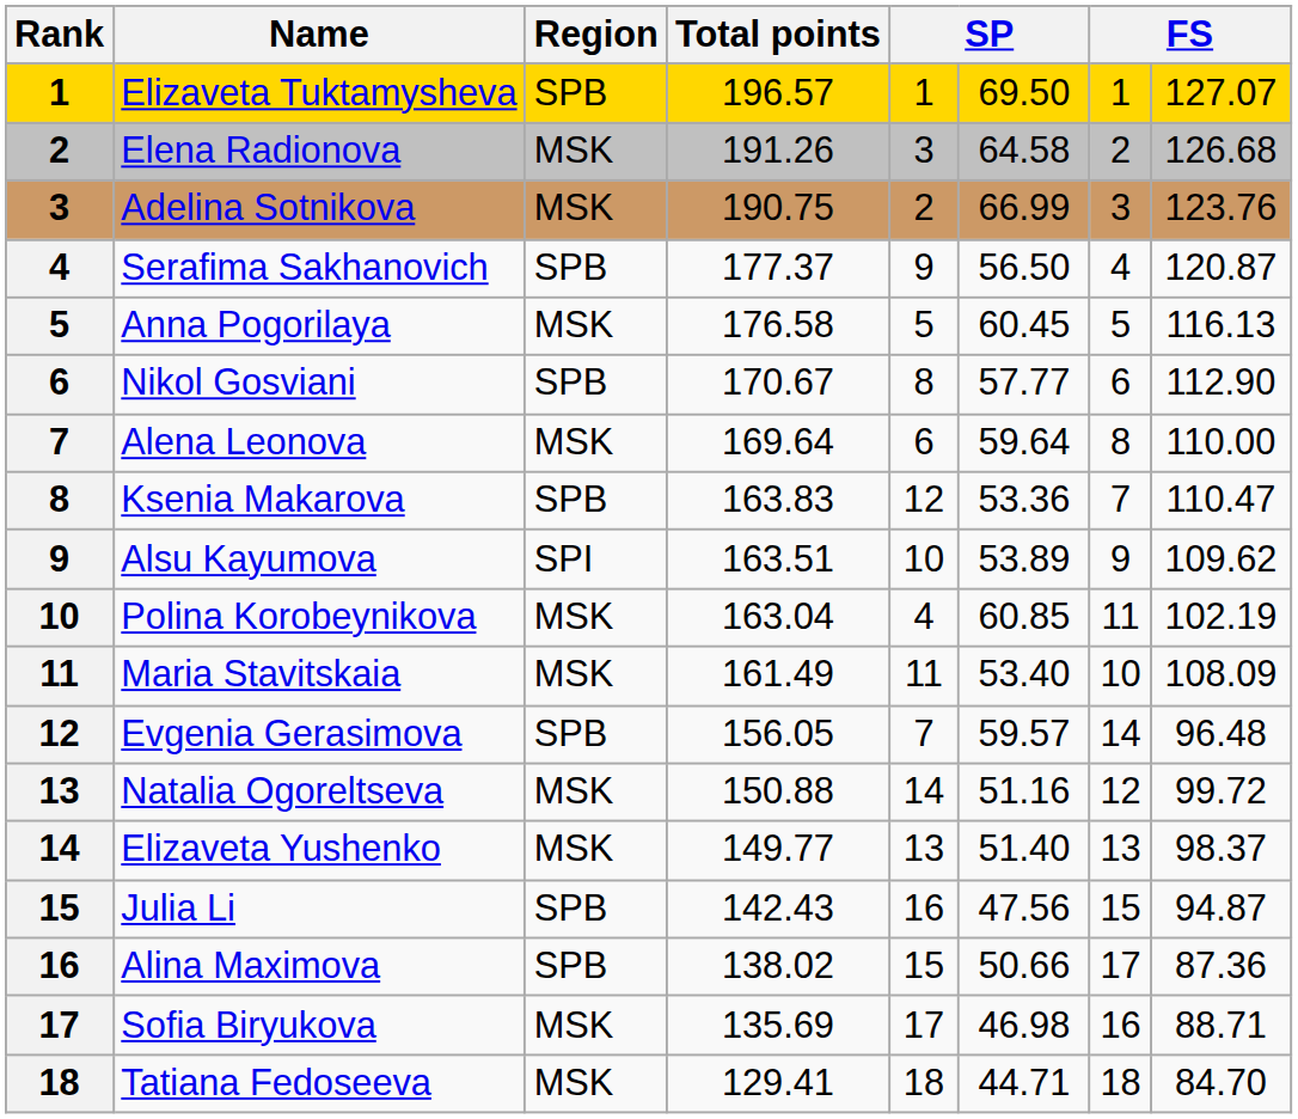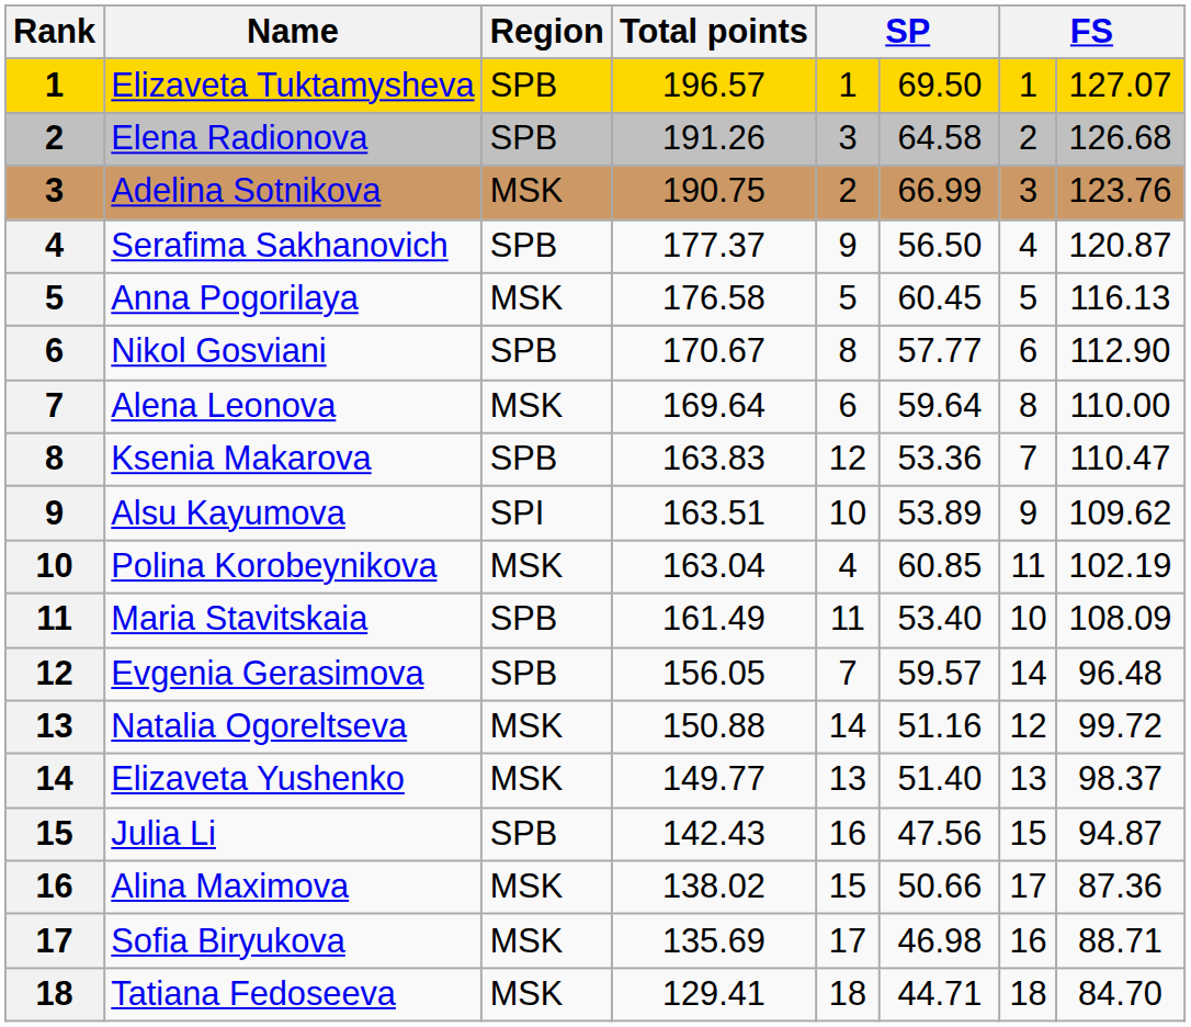 <table class="wikitable sortable">
 <tr>
 <th>Rank</th>
 <th>Name</th>
 <th>Region</th>
 <th>Total points</th>
 <th colspan=2 width=80px><a href='#'>SP</a></th>
 <th colspan=2 width=80px><a href='#'>FS</a></th>
 </tr>
 <tr bgcolor=gold>
 <td align=center><strong>1</strong></td>
 <td><a href='#'>Elizaveta Tuktamysheva</a></td>
 <td>SPB</td>
 <td align=center>196.57</td>
 <td align=center>1</td>
 <td align=center>69.50</td>
 <td align=center>1</td>
 <td align=center>127.07</td>
 </tr>
 <tr bgcolor=silver>
 <td align=center><strong>2</strong></td>
 <td><a href='#'>Elena Radionova</a></td>
-<td>MSK</td>
+<td>SPB</td>
 <td align=center>191.26</td>
 <td align=center>3</td>
 <td align=center>64.58</td>
 <td align=center>2</td>
 <td align=center>126.68</td>
 </tr>
 <tr bgcolor=cc9966>
 <td align=center><strong>3</strong></td>
 <td><a href='#'>Adelina Sotnikova</a></td>
 <td>MSK</td>
 <td align=center>190.75</td>
 <td align=center>2</td>
 <td align=center>66.99</td>
 <td align=center>3</td>
 <td align=center>123.76</td>
 </tr>
 <tr>
 <th>4</th>
 <td><a href='#'>Serafima Sakhanovich</a></td>
 <td>SPB</td>
 <td align=center>177.37</td>
 <td align=center>9</td>
 <td align=center>56.50</td>
 <td align=center>4</td>
 <td align=center>120.87</td>
 </tr>
 <tr>
 <th>5</th>
 <td><a href='#'>Anna Pogorilaya</a></td>
 <td>MSK</td>
 <td align=center>176.58</td>
 <td align=center>5</td>
 <td align=center>60.45</td>
 <td align=center>5</td>
 <td align=center>116.13</td>
 </tr>
 <tr>
 <th>6</th>
 <td><a href='#'>Nikol Gosviani</a></td>
 <td>SPB</td>
 <td align=center>170.67</td>
 <td align=center>8</td>
 <td align=center>57.77</td>
 <td align=center>6</td>
 <td align=center>112.90</td>
 </tr>
 <tr>
 <th>7</th>
 <td><a href='#'>Alena Leonova</a></td>
 <td>MSK</td>
 <td align=center>169.64</td>
 <td align=center>6</td>
 <td align=center>59.64</td>
 <td align=center>8</td>
 <td align=center>110.00</td>
 </tr>
 <tr>
 <th>8</th>
 <td><a href='#'>Ksenia Makarova</a></td>
 <td>SPB</td>
 <td align=center>163.83</td>
 <td align=center>12</td>
 <td align=center>53.36</td>
 <td align=center>7</td>
 <td align=center>110.47</td>
 </tr>
 <tr>
 <th>9</th>
 <td><a href='#'>Alsu Kayumova</a></td>
 <td>SPI</td>
 <td align=center>163.51</td>
 <td align=center>10</td>
 <td align=center>53.89</td>
 <td align=center>9</td>
 <td align=center>109.62</td>
 </tr>
 <tr>
 <th>10</th>
 <td><a href='#'>Polina Korobeynikova</a></td>
 <td>MSK</td>
 <td align=center>163.04</td>
 <td align=center>4</td>
 <td align=center>60.85</td>
 <td align=center>11</td>
 <td align=center>102.19</td>
 </tr>
 <tr>
 <th>11</th>
 <td><a href='#'>Maria Stavitskaia</a></td>
-<td>MSK</td>
+<td>SPB</td>
 <td align=center>161.49</td>
 <td align=center>11</td>
 <td align=center>53.40</td>
 <td align=center>10</td>
 <td align=center>108.09</td>
 </tr>
 <tr>
 <th>12</th>
 <td><a href='#'>Evgenia Gerasimova</a></td>
 <td>SPB</td>
 <td align=center>156.05</td>
 <td align=center>7</td>
 <td align=center>59.57</td>
 <td align=center>14</td>
 <td align=center>96.48</td>
 </tr>
 <tr>
 <th>13</th>
 <td><a href='#'>Natalia Ogoreltseva</a></td>
 <td>MSK</td>
 <td align=center>150.88</td>
 <td align=center>14</td>
 <td align=center>51.16</td>
 <td align=center>12</td>
 <td align=center>99.72</td>
 </tr>
 <tr>
 <th>14</th>
 <td><a href='#'>Elizaveta Yushenko</a></td>
 <td>MSK</td>
 <td align=center>149.77</td>
 <td align=center>13</td>
 <td align=center>51.40</td>
 <td align=center>13</td>
 <td align=center>98.37</td>
 </tr>
 <tr>
 <th>15</th>
 <td><a href='#'>Julia Li</a></td>
 <td>SPB</td>
 <td align=center>142.43</td>
 <td align=center>16</td>
 <td align=center>47.56</td>
 <td align=center>15</td>
 <td align=center>94.87</td>
 </tr>
 <tr>
 <th>16</th>
 <td><a href='#'>Alina Maximova</a></td>
-<td>SPB</td>
+<td>MSK</td>
 <td align=center>138.02</td>
 <td align=center>15</td>
 <td align=center>50.66</td>
 <td align=center>17</td>
 <td align=center>87.36</td>
 </tr>
 <tr>
 <th>17</th>
 <td><a href='#'>Sofia Biryukova</a></td>
 <td>MSK</td>
 <td align=center>135.69</td>
 <td align=center>17</td>
 <td align=center>46.98</td>
 <td align=center>16</td>
 <td align=center>88.71</td>
 </tr>
 <tr>
 <th>18</th>
 <td><a href='#'>Tatiana Fedoseeva</a></td>
 <td>MSK</td>
 <td align=center>129.41</td>
 <td align=center>18</td>
 <td align=center>44.71</td>
 <td align=center>18</td>
 <td align=center>84.70</td>
 </tr>
 </table>
